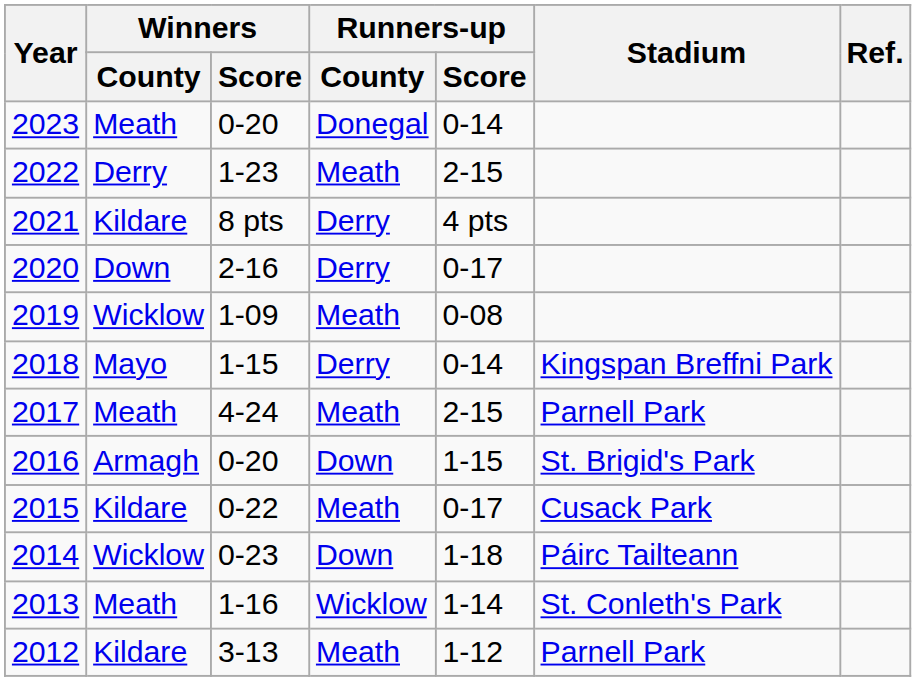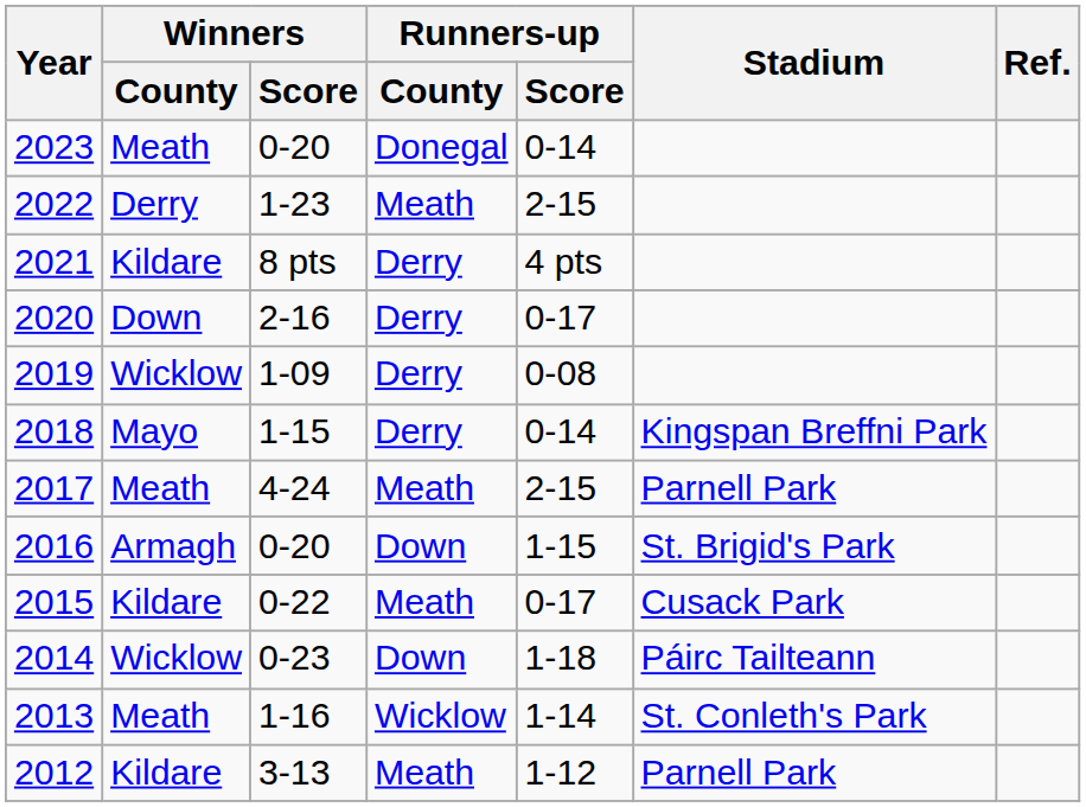 <table class="wikitable plainrowheaders sortable">
 <tr>
 <th rowspan="2">Year</th>
 <th colspan="2">Winners</th>
 <th colspan="2">Runners-up</th>
 <th rowspan="2">Stadium</th>
 <th rowspan="2">Ref.</th>
 </tr>
 <tr>
 <th scope="col">County</th>
 <th scope="col">Score</th>
 <th scope="col">County</th>
 <th scope="col">Score</th>
 </tr>
 <tr>
 <td><a href='#'>2023</a></td>
 <td><a href='#'>Meath</a></td>
 <td>0-20</td>
 <td><a href='#'>Donegal</a></td>
 <td>0-14</td>
 <td></td>
 <td></td>
 </tr>
 <tr>
 <td><a href='#'>2022</a></td>
 <td><a href='#'>Derry</a></td>
 <td>1-23</td>
 <td><a href='#'>Meath</a></td>
 <td>2-15</td>
 <td></td>
 <td></td>
 </tr>
 <tr>
 <td><a href='#'>2021</a></td>
 <td><a href='#'>Kildare</a></td>
 <td>8 pts</td>
 <td><a href='#'>Derry</a></td>
 <td>4 pts</td>
 <td></td>
 <td></td>
 </tr>
 <tr>
 <td><a href='#'>2020</a></td>
 <td><a href='#'>Down</a></td>
 <td>2-16</td>
 <td><a href='#'>Derry</a></td>
 <td>0-17</td>
 <td></td>
 <td></td>
 </tr>
 <tr>
 <td><a href='#'>2019</a></td>
 <td><a href='#'>Wicklow</a></td>
 <td>1-09</td>
-<td><a href='#'>Meath</a></td>
+<td><a href='#'>Derry</a></td>
 <td>0-08</td>
 <td></td>
 <td></td>
 </tr>
 <tr>
 <td><a href='#'>2018</a></td>
 <td><a href='#'>Mayo</a></td>
 <td>1-15</td>
 <td><a href='#'>Derry</a></td>
 <td>0-14</td>
 <td><a href='#'>Kingspan Breffni Park</a></td>
 <td></td>
 </tr>
 <tr>
 <td><a href='#'>2017</a></td>
 <td><a href='#'>Meath</a></td>
 <td>4-24</td>
 <td><a href='#'>Meath</a></td>
 <td>2-15</td>
 <td><a href='#'>Parnell Park</a></td>
 <td></td>
 </tr>
 <tr>
 <td><a href='#'>2016</a></td>
 <td><a href='#'>Armagh</a></td>
 <td>0-20</td>
 <td><a href='#'>Down</a></td>
 <td>1-15</td>
 <td><a href='#'>St. Brigid's Park</a></td>
 <td></td>
 </tr>
 <tr>
 <td><a href='#'>2015</a></td>
 <td><a href='#'>Kildare</a></td>
 <td>0-22</td>
 <td><a href='#'>Meath</a></td>
 <td>0-17</td>
 <td><a href='#'>Cusack Park</a></td>
 <td></td>
 </tr>
 <tr>
 <td><a href='#'>2014</a></td>
 <td><a href='#'>Wicklow</a></td>
 <td>0-23</td>
 <td><a href='#'>Down</a></td>
 <td>1-18</td>
 <td><a href='#'>Páirc Tailteann</a></td>
 <td></td>
 </tr>
 <tr>
 <td><a href='#'>2013</a></td>
 <td><a href='#'>Meath</a></td>
 <td>1-16</td>
 <td><a href='#'>Wicklow</a></td>
 <td>1-14</td>
 <td><a href='#'>St. Conleth's Park</a></td>
 <td></td>
 </tr>
 <tr>
 <td><a href='#'>2012</a></td>
 <td><a href='#'>Kildare</a></td>
 <td>3-13</td>
 <td><a href='#'>Meath</a></td>
 <td>1-12</td>
 <td><a href='#'>Parnell Park</a></td>
 <td></td>
 </tr>
 </table>
